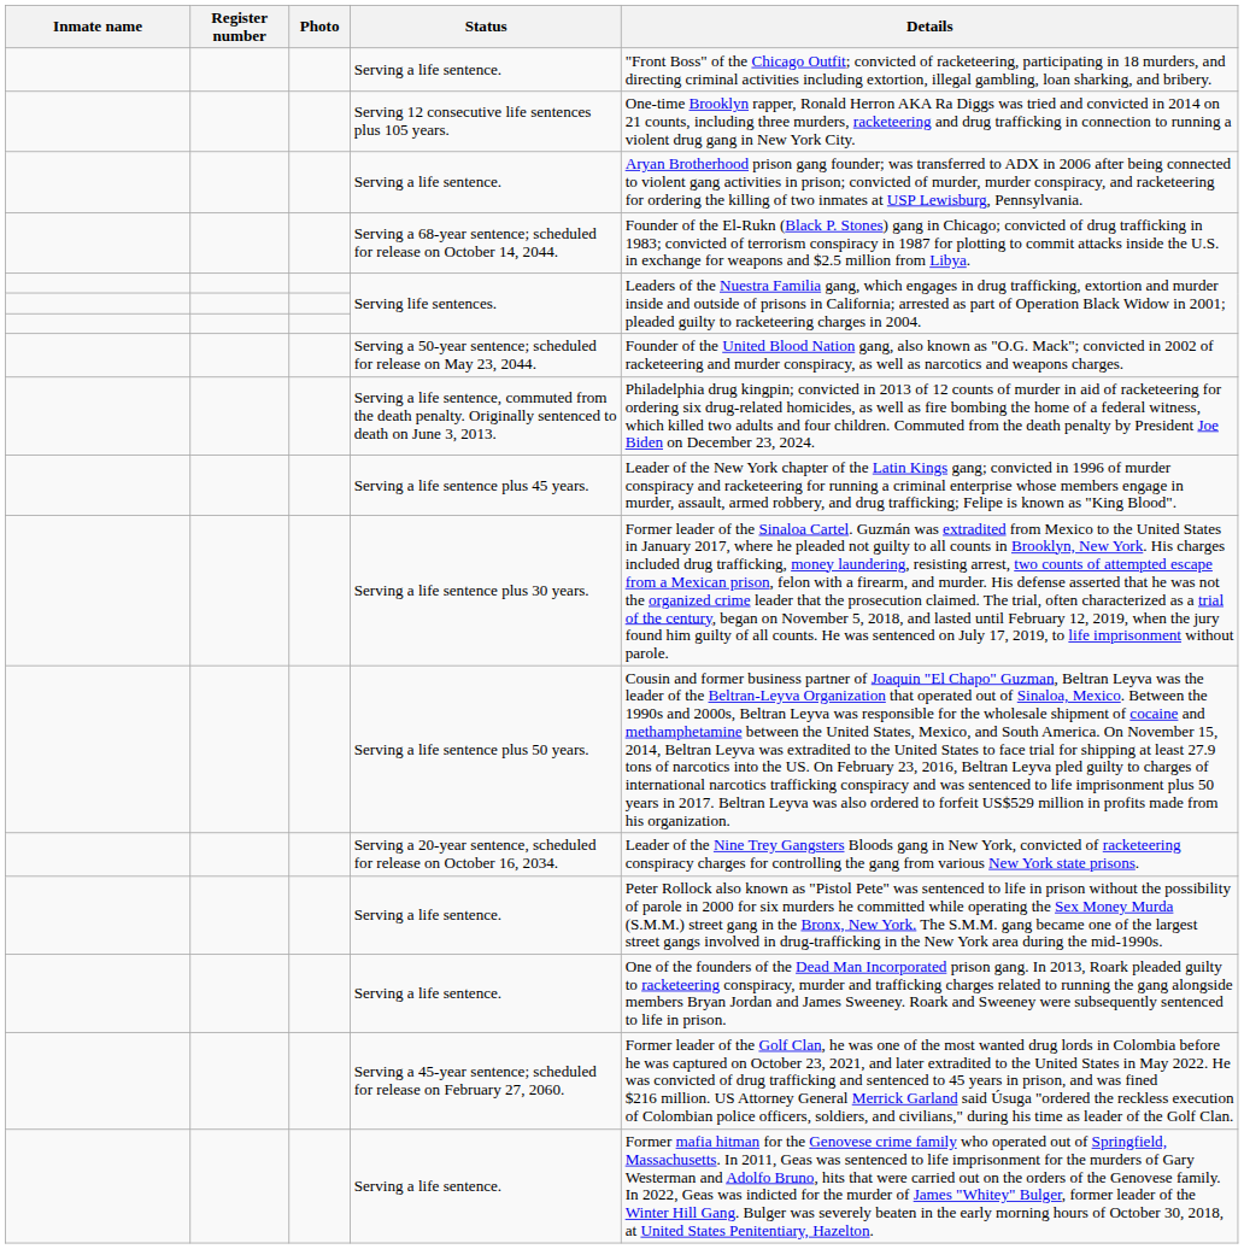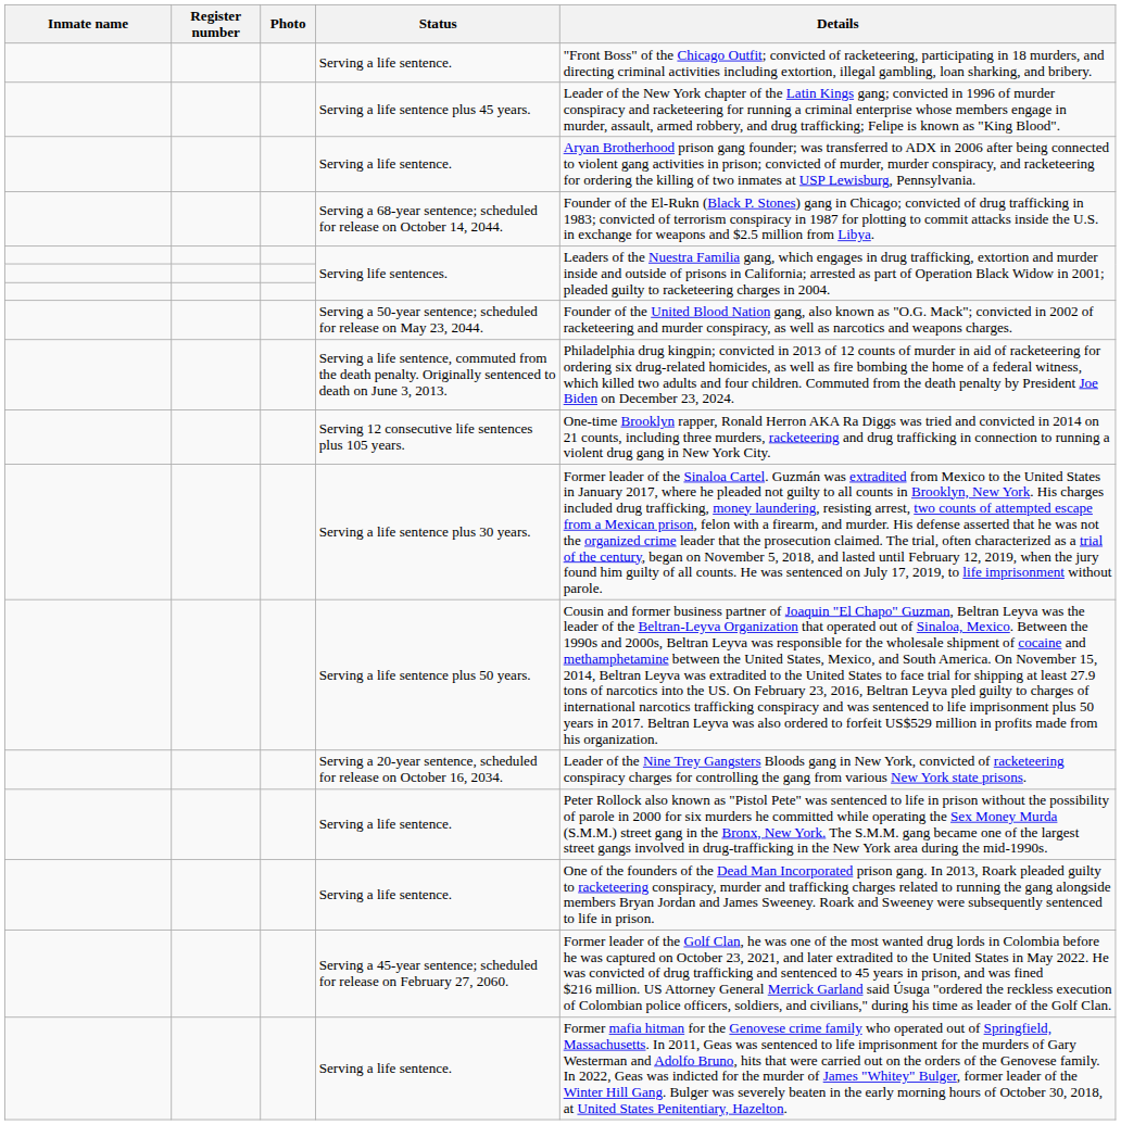 <table class="wikitable sortable">
 <tr>
 <th width=15%>Inmate name</th>
 <th width=8%>Register number</th>
 <th width=5%>Photo</th>
 <th width=22%>Status</th>
 <th width=50%>Details</th>
 </tr>
 <tr>
 <td style="text-align:center;"></td>
 <td style="text-align:center;"></td>
 <td style="text-align:center;"></td>
 <td>Serving a life sentence.</td>
 <td>"Front Boss" of the <a href='#'>Chicago Outfit</a>; convicted of racketeering, participating in 18 murders, and directing criminal activities including extortion, illegal gambling, loan sharking, and bribery.</td>
 </tr>
 <tr>
 <td style="text-align:center;"></td>
+<td style="text-align:center;"> </td>
 <td style="text-align:center;"></td>
-<td style="text-align:center;"></td>
-<td>Serving 12 consecutive life sentences plus 105 years.</td>
-<td>One-time <a href='#'>Brooklyn</a> rapper, Ronald Herron AKA Ra Diggs was tried and convicted in 2014 on 21 counts, including three murders, <a href='#'>racketeering</a> and drug trafficking in connection to running a violent drug gang in New York City.</td>
+<td>Serving a life sentence plus 45 years.</td>
+<td>Leader of the New York chapter of the <a href='#'>Latin Kings</a> gang; convicted in 1996 of murder conspiracy and racketeering for running a criminal enterprise whose members engage in murder, assault, armed robbery, and drug trafficking; Felipe is known as "King Blood".</td>
 </tr>
 <tr>
 <td style="text-align:center;"></td>
 <td style="text-align:center;"> </td>
 <td style="text-align:center;"></td>
 <td>Serving a life sentence.</td>
 <td><a href='#'>Aryan Brotherhood</a> prison gang founder; was transferred to ADX in 2006 after being connected to violent gang activities in prison; convicted of murder, murder conspiracy, and racketeering for ordering the killing of two inmates at <a href='#'>USP Lewisburg</a>, Pennsylvania.</td>
 </tr>
 <tr>
 <td style="text-align:center;"></td>
 <td style="text-align:center;"> </td>
 <td style="text-align:center;"></td>
 <td>Serving a 68-year sentence; scheduled for release on October 14, 2044.</td>
 <td>Founder of the El-Rukn (<a href='#'>Black P. Stones</a>) gang in Chicago; convicted of drug trafficking in 1983; convicted of terrorism conspiracy in 1987 for plotting to commit attacks inside the U.S. in exchange for weapons and $2.5 million from <a href='#'>Libya</a>.</td>
 </tr>
 <tr>
 <td style="text-align:center;"></td>
 <td style="text-align:center;"></td>
 <td></td>
 <td rowspan=3>Serving life sentences.</td>
 <td rowspan=3>Leaders of the <a href='#'>Nuestra Familia</a> gang, which engages in drug trafficking, extortion and murder inside and outside of prisons in California; arrested as part of Operation Black Widow in 2001; pleaded guilty to racketeering charges in 2004.</td>
 </tr>
 <tr>
 <td style="text-align:center;"></td>
 <td style="text-align:center;"></td>
 <td></td>
 </tr>
 <tr>
 <td style="text-align:center;"></td>
 <td style="text-align:center;"></td>
 <td></td>
 </tr>
 <tr>
 <td style="text-align:center;"></td>
 <td style="text-align:center;"> </td>
 <td style="text-align:center;"></td>
 <td>Serving a 50-year sentence; scheduled for release on May 23, 2044.</td>
 <td>Founder of the <a href='#'>United Blood Nation</a> gang, also known as "O.G. Mack"; convicted in 2002 of racketeering and murder conspiracy, as well as narcotics and weapons charges.</td>
 </tr>
 <tr>
 <td style="text-align:center;"></td>
 <td style="text-align:center;"></td>
 <td style="text-align:center;"></td>
 <td>Serving a life sentence, commuted from the death penalty. Originally sentenced to death on June 3, 2013.</td>
 <td>Philadelphia drug kingpin; convicted in 2013 of 12 counts of murder in aid of racketeering for ordering six drug-related homicides, as well as fire bombing the home of a federal witness, which killed two adults and four children. Commuted from the death penalty by President <a href='#'>Joe Biden</a> on December 23, 2024.</td>
 </tr>
 <tr>
 <td style="text-align:center;"></td>
-<td style="text-align:center;"> </td>
 <td style="text-align:center;"></td>
-<td>Serving a life sentence plus 45 years.</td>
-<td>Leader of the New York chapter of the <a href='#'>Latin Kings</a> gang; convicted in 1996 of murder conspiracy and racketeering for running a criminal enterprise whose members engage in murder, assault, armed robbery, and drug trafficking; Felipe is known as "King Blood".</td>
+<td style="text-align:center;"></td>
+<td>Serving 12 consecutive life sentences plus 105 years.</td>
+<td>One-time <a href='#'>Brooklyn</a> rapper, Ronald Herron AKA Ra Diggs was tried and convicted in 2014 on 21 counts, including three murders, <a href='#'>racketeering</a> and drug trafficking in connection to running a violent drug gang in New York City.</td>
 </tr>
 <tr>
 <td style="text-align:center;"></td>
 <td style="text-align:center;"></td>
 <td></td>
 <td>Serving a life sentence plus 30 years.</td>
 <td>Former leader of the <a href='#'>Sinaloa Cartel</a>. Guzmán was <a href='#'>extradited</a> from Mexico to the United States in January 2017, where he pleaded not guilty to all counts in <a href='#'>Brooklyn, New York</a>. His charges included drug trafficking, <a href='#'>money laundering</a>, resisting arrest, <a href='#'>two counts of attempted escape from a Mexican prison</a>, felon with a firearm, and murder. His defense asserted that he was not the <a href='#'>organized crime</a> leader that the prosecution claimed. The trial, often characterized as a <a href='#'>trial of the century</a>, began on November 5, 2018, and lasted until February 12, 2019, when the jury found him guilty of all counts. He was sentenced on July 17, 2019, to <a href='#'>life imprisonment</a> without parole.</td>
 </tr>
 <tr>
 <td style="text-align:center;"></td>
 <td style="text-align:center;"></td>
 <td style="text-align:center;"></td>
 <td>Serving a life sentence plus 50 years.</td>
 <td>Cousin and former business partner of <a href='#'>Joaquin "El Chapo" Guzman</a>, Beltran Leyva was the leader of the <a href='#'>Beltran-Leyva Organization</a> that operated out of <a href='#'>Sinaloa, Mexico</a>. Between the 1990s and 2000s, Beltran Leyva was responsible for the wholesale shipment of <a href='#'>cocaine</a> and <a href='#'>methamphetamine</a> between the United States, Mexico, and South America. On November 15, 2014, Beltran Leyva was extradited to the United States to face trial for shipping at least 27.9 tons of narcotics into the US. On February 23, 2016, Beltran Leyva pled guilty to charges of international narcotics trafficking conspiracy and was sentenced to life imprisonment plus 50 years in 2017. Beltran Leyva was also ordered to forfeit US$529 million in profits made from his organization.</td>
 </tr>
 <tr>
 <td style="text-align:center;"></td>
 <td style="text-align:center;"></td>
 <td></td>
 <td>Serving a 20-year sentence, scheduled for release on October 16, 2034.</td>
 <td>Leader of the <a href='#'>Nine Trey Gangsters</a> Bloods gang in New York, convicted of <a href='#'>racketeering</a> conspiracy charges for controlling the gang from various <a href='#'>New York state prisons</a>.</td>
 </tr>
 <tr>
 <td style="text-align:center;"></td>
 <td style="text-align:center;"></td>
 <td style="text-align:center;"></td>
 <td>Serving a life sentence.</td>
 <td>Peter Rollock also known as "Pistol Pete" was sentenced to life in prison without the possibility of parole in 2000 for six murders he committed while operating the <a href='#'>Sex Money Murda</a> (S.M.M.) street gang in the <a href='#'>Bronx, New York.</a> The S.M.M. gang became one of the largest street gangs involved in drug-trafficking in the New York area during the mid-1990s.</td>
 </tr>
 <tr>
 <td style="text-align:center;"></td>
 <td style="text-align:center;"></td>
 <td></td>
 <td>Serving a life sentence.</td>
 <td>One of the founders of the <a href='#'>Dead Man Incorporated</a> prison gang. In 2013, Roark pleaded guilty to <a href='#'>racketeering</a> conspiracy, murder and trafficking charges related to running the gang alongside members Bryan Jordan and James Sweeney. Roark and Sweeney were subsequently sentenced to life in prison.</td>
 </tr>
 <tr>
 <td style="text-align:center;"></td>
 <td style="text-align:center;"></td>
 <td style="text-align:center;"></td>
 <td>Serving a 45-year sentence; scheduled for release on February 27, 2060.</td>
 <td>Former leader of the <a href='#'>Golf Clan</a>, he was one of the most wanted drug lords in Colombia before he was captured on October 23, 2021, and later extradited to the United States in May 2022. He was convicted of drug trafficking and sentenced to 45 years in prison, and was fined $216 million. US Attorney General <a href='#'>Merrick Garland</a> said Úsuga "ordered the reckless execution of Colombian police officers, soldiers, and civilians," during his time as leader of the Golf Clan.</td>
 </tr>
 <tr>
 <td style="text-align:center;"></td>
 <td style="text-align:center;"></td>
 <td></td>
 <td>Serving a life sentence.</td>
 <td>Former <a href='#'>mafia hitman</a> for the <a href='#'>Genovese crime family</a> who operated out of <a href='#'>Springfield, Massachusetts</a>. In 2011, Geas was sentenced to life imprisonment for the murders of Gary Westerman and <a href='#'>Adolfo Bruno</a>, hits that were carried out on the orders of the Genovese family. In 2022, Geas was indicted for the murder of <a href='#'>James "Whitey" Bulger</a>, former leader of the <a href='#'>Winter Hill Gang</a>. Bulger was severely beaten in the early morning hours of October 30, 2018, at <a href='#'>United States Penitentiary, Hazelton</a>.</td>
 </tr>
 </table>
